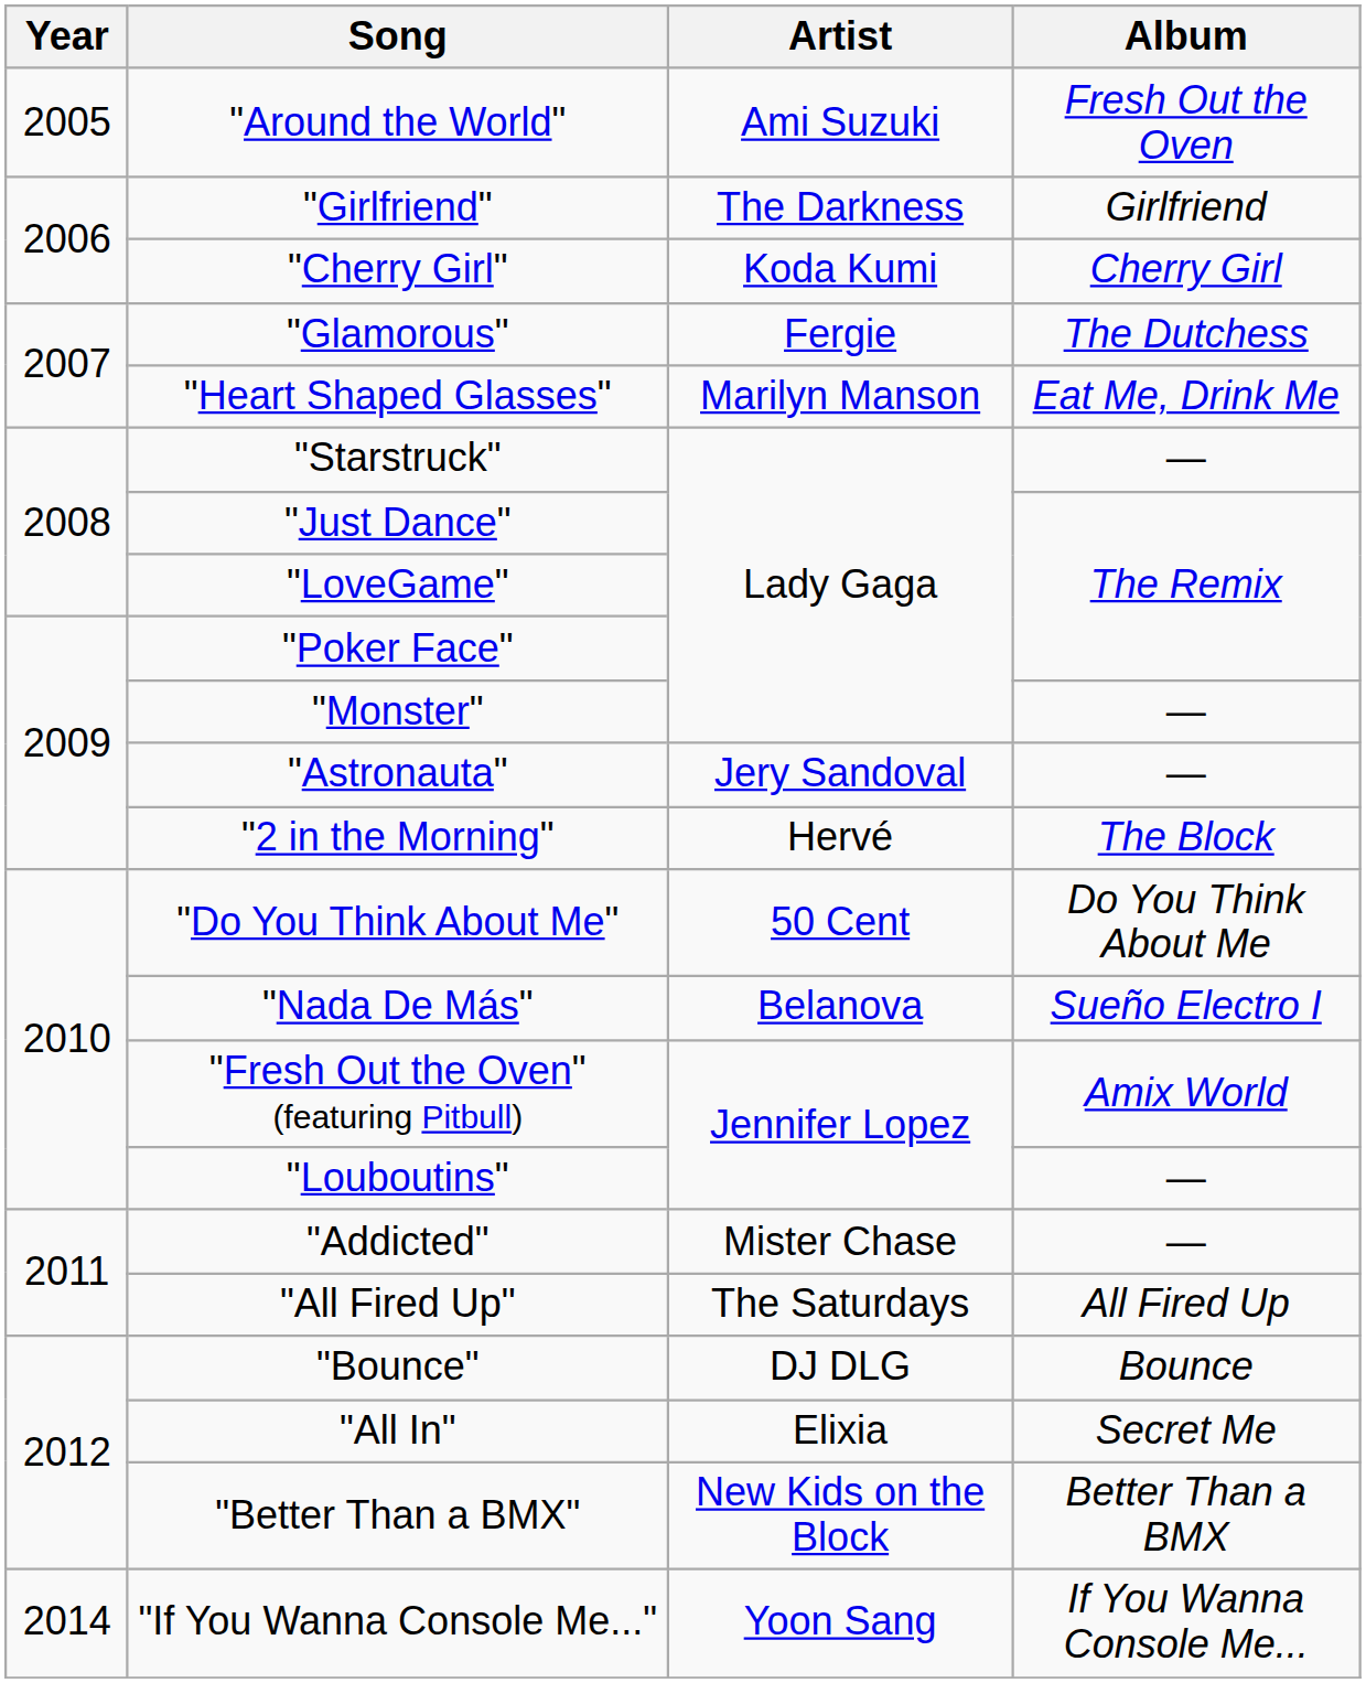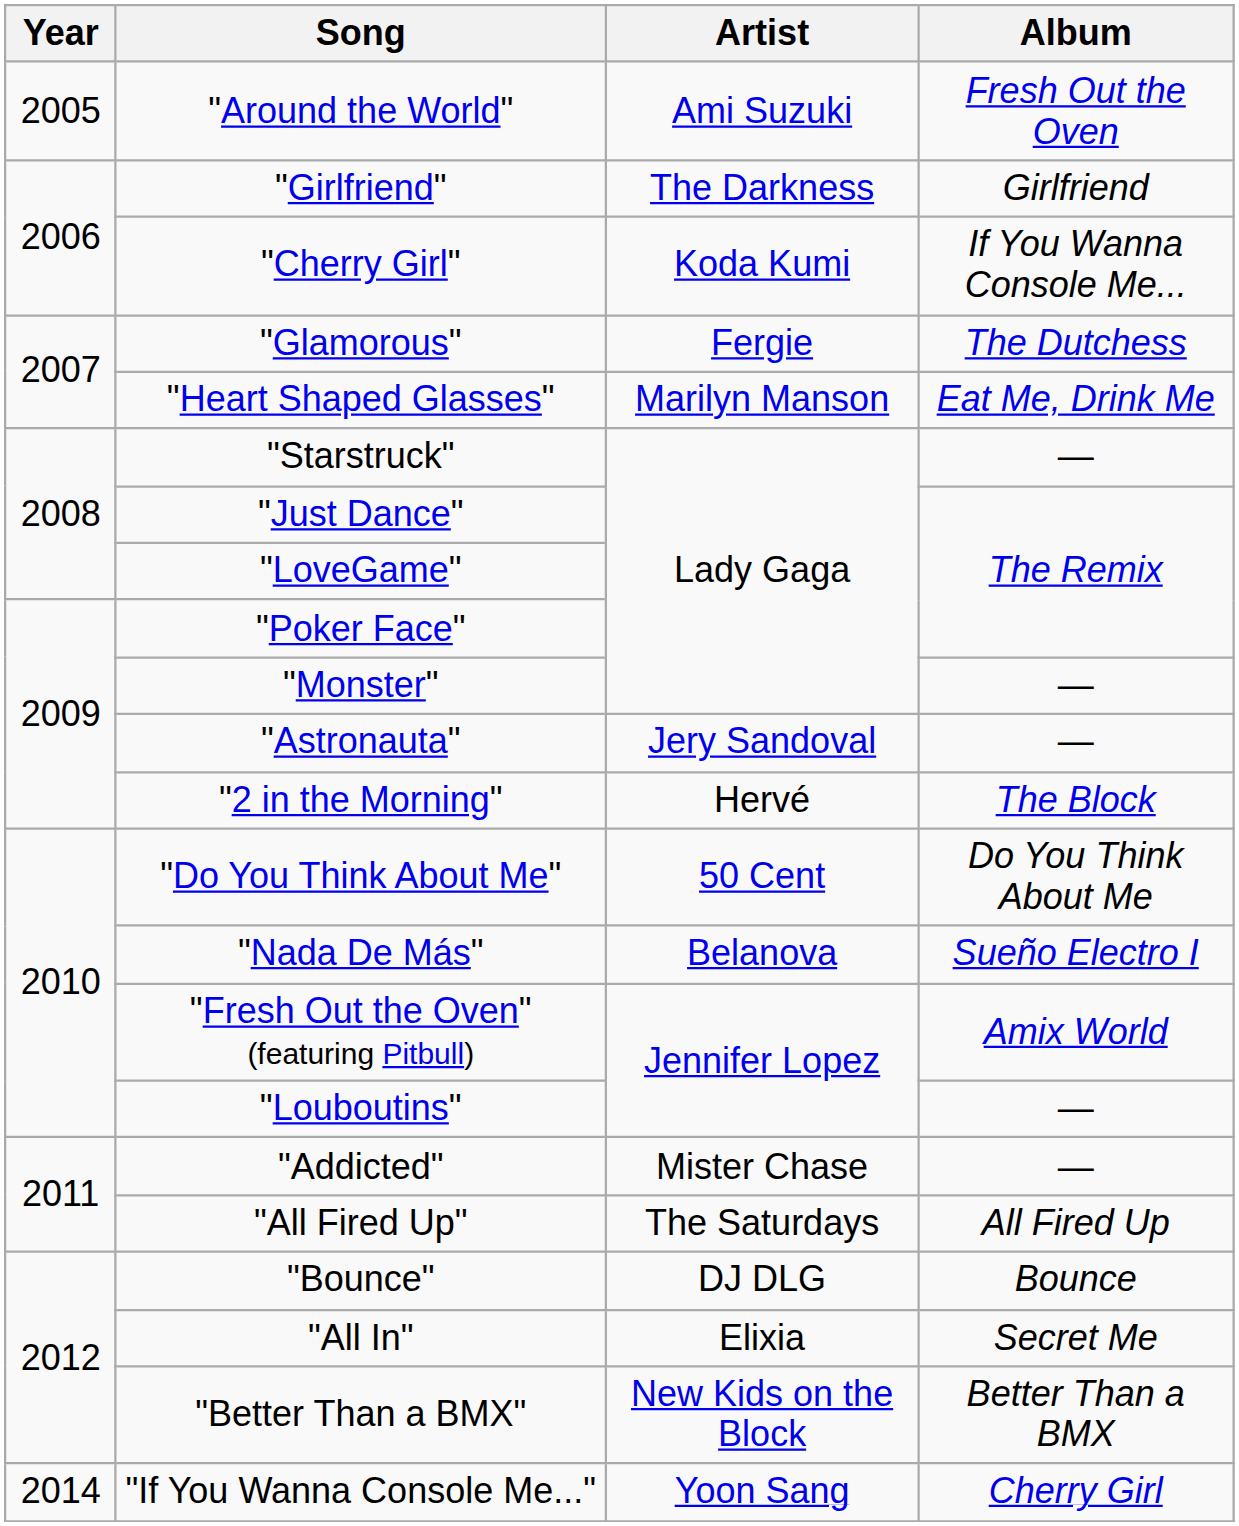 <table class="wikitable" style="text-align:center;">
 <tr>
 <th rowspan="1" width="42">Year</th>
 <th rowspan="1" width="210">Song</th>
 <th rowspan="1" width="132">Artist</th>
 <th rowspan="1" width="132">Album</th>
 </tr>
 <tr>
 <td>2005</td>
 <td>"<a href='#'>Around the World</a>"</td>
 <td><a href='#'>Ami Suzuki</a></td>
 <td><em><a href='#'>Fresh Out the Oven</a></em></td>
 </tr>
 <tr>
 <td rowspan="2">2006</td>
 <td>"<a href='#'>Girlfriend</a>"</td>
 <td><a href='#'>The Darkness</a></td>
 <td><em>Girlfriend</em></td>
 </tr>
 <tr>
 <td>"<a href='#'>Cherry Girl</a>"</td>
 <td><a href='#'>Koda Kumi</a></td>
-<td><em><a href='#'>Cherry Girl</a></em></td>
+<td><em>If You Wanna Console Me...</em></td>
 </tr>
 <tr>
 <td rowspan="2">2007</td>
 <td>"<a href='#'>Glamorous</a>"</td>
 <td><a href='#'>Fergie</a></td>
 <td><em><a href='#'>The Dutchess</a></em></td>
 </tr>
 <tr>
 <td>"<a href='#'>Heart Shaped Glasses</a>"</td>
 <td><a href='#'>Marilyn Manson</a></td>
 <td><em><a href='#'>Eat Me, Drink Me</a></em></td>
 </tr>
 <tr>
 <td rowspan="3">2008</td>
 <td>"Starstruck"</td>
 <td rowspan="5">Lady Gaga</td>
 <td>—</td>
 </tr>
 <tr>
 <td>"<a href='#'>Just Dance</a>"</td>
 <td rowspan="3"><em><a href='#'>The Remix</a></em></td>
 </tr>
 <tr>
 <td>"<a href='#'>LoveGame</a>"</td>
 </tr>
 <tr>
 <td rowspan="4">2009</td>
 <td>"<a href='#'>Poker Face</a>"</td>
 </tr>
 <tr>
 <td>"<a href='#'>Monster</a>"</td>
 <td>—</td>
 </tr>
 <tr>
 <td>"<a href='#'>Astronauta</a>"</td>
 <td><a href='#'>Jery Sandoval</a></td>
 <td>—</td>
 </tr>
 <tr>
 <td>"<a href='#'>2 in the Morning</a>"</td>
 <td>Hervé</td>
 <td><em><a href='#'>The Block</a></em></td>
 </tr>
 <tr>
 <td rowspan="4">2010</td>
 <td>"<a href='#'>Do You Think About Me</a>"</td>
 <td><a href='#'>50 Cent</a></td>
 <td><em>Do You Think About Me</em></td>
 </tr>
 <tr>
 <td>"<a href='#'>Nada De Más</a>"</td>
 <td><a href='#'>Belanova</a></td>
 <td><em><a href='#'>Sueño Electro I</a></em></td>
 </tr>
 <tr>
 <td>"<a href='#'>Fresh Out the Oven</a>" <small>(featuring <a href='#'>Pitbull</a>)</small></td>
 <td rowspan="2"><a href='#'>Jennifer Lopez</a></td>
 <td><em><a href='#'>Amix World</a></em></td>
 </tr>
 <tr>
 <td>"<a href='#'>Louboutins</a>"</td>
 <td>—</td>
 </tr>
 <tr>
 <td rowspan="2">2011</td>
 <td>"Addicted"</td>
 <td>Mister Chase</td>
 <td>—</td>
 </tr>
 <tr>
 <td>"All Fired Up"</td>
 <td>The Saturdays</td>
 <td><em>All Fired Up</em></td>
 </tr>
 <tr>
 <td rowspan="3">2012</td>
 <td>"Bounce"</td>
 <td>DJ DLG</td>
 <td><em>Bounce</em></td>
 </tr>
 <tr>
 <td>"All In"</td>
 <td>Elixia</td>
 <td><em>Secret Me</em></td>
 </tr>
 <tr>
 <td>"Better Than a BMX"</td>
 <td><a href='#'>New Kids on the Block</a></td>
 <td><em>Better Than a BMX</em></td>
 </tr>
 <tr>
 <td>2014</td>
 <td>"If You Wanna Console Me..."</td>
 <td><a href='#'>Yoon Sang</a></td>
-<td><em>If You Wanna Console Me...</em></td>
+<td><em><a href='#'>Cherry Girl</a></em></td>
 </tr>
 <tr>
 </tr>
 <tr>
 </tr>
 </table>
